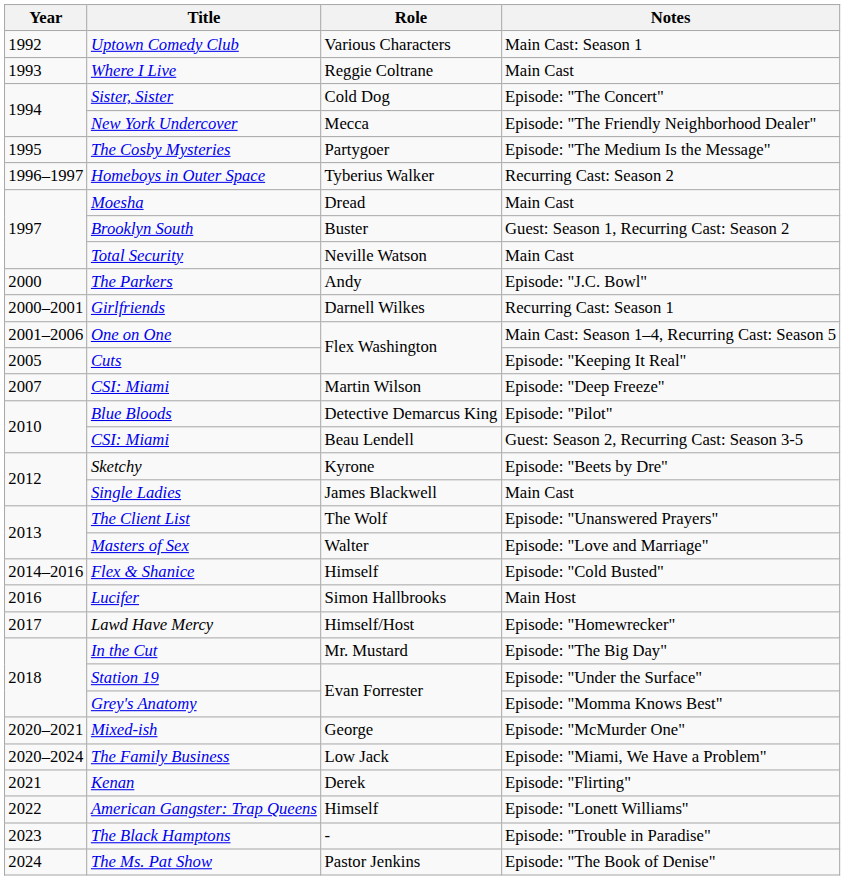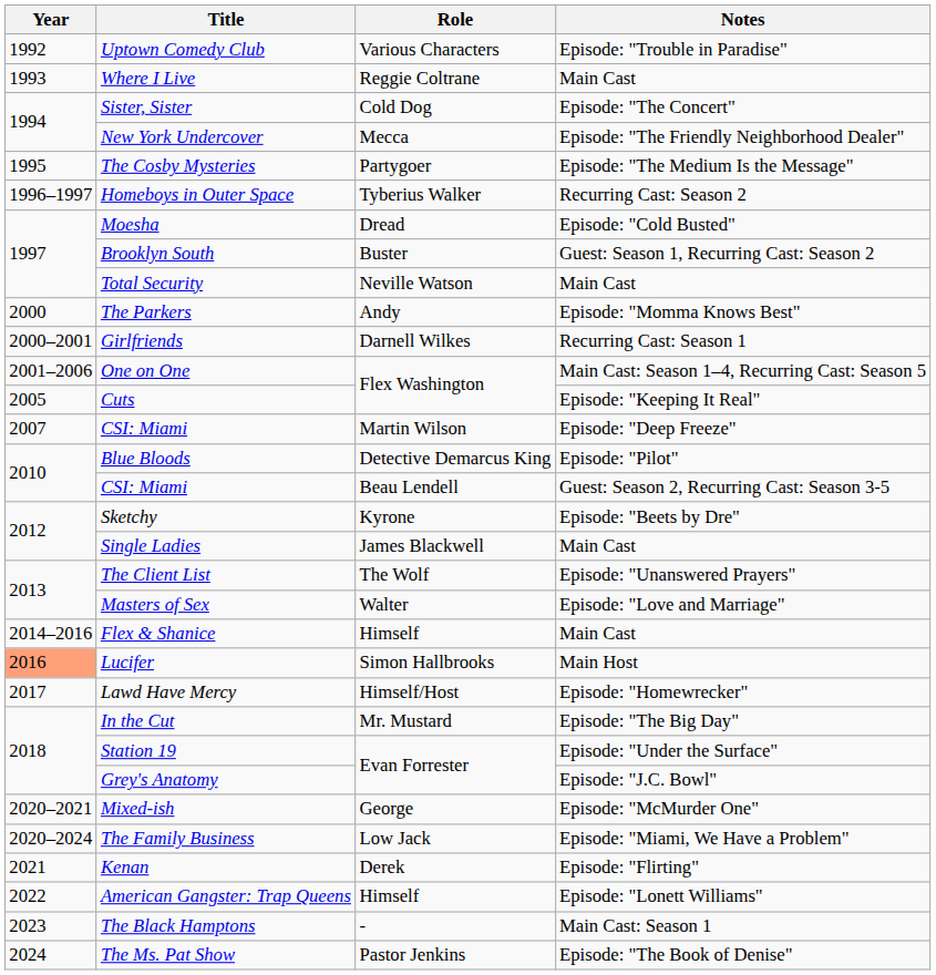 <table class="wikitable plainrowheaders sortable" style="margin-right: 0;">
 <tr>
 <th>Year</th>
 <th>Title</th>
 <th>Role</th>
 <th>Notes</th>
 </tr>
 <tr>
 <td>1992</td>
 <td><em><a href='#'>Uptown Comedy Club</a></em></td>
 <td>Various Characters</td>
-<td>Main Cast: Season 1</td>
+<td>Episode: "Trouble in Paradise"</td>
 </tr>
 <tr>
 <td>1993</td>
 <td><em><a href='#'>Where I Live</a></em></td>
 <td>Reggie Coltrane</td>
 <td>Main Cast</td>
 </tr>
 <tr>
 <td rowspan="2">1994</td>
 <td><em><a href='#'>Sister, Sister</a></em></td>
 <td>Cold Dog</td>
 <td>Episode: "The Concert"</td>
 </tr>
 <tr>
 <td><em><a href='#'>New York Undercover</a></em></td>
 <td>Mecca</td>
 <td>Episode: "The Friendly Neighborhood Dealer"</td>
 </tr>
 <tr>
 <td>1995</td>
 <td><em><a href='#'>The Cosby Mysteries</a></em></td>
 <td>Partygoer</td>
 <td>Episode: "The Medium Is the Message"</td>
 </tr>
 <tr>
 <td>1996–1997</td>
 <td><em><a href='#'>Homeboys in Outer Space</a></em></td>
 <td>Tyberius Walker</td>
 <td>Recurring Cast: Season 2</td>
 </tr>
 <tr>
 <td rowspan="3">1997</td>
 <td><em><a href='#'>Moesha</a></em></td>
 <td>Dread</td>
-<td>Main Cast</td>
+<td>Episode: "Cold Busted"</td>
 </tr>
 <tr>
 <td><em><a href='#'>Brooklyn South</a></em></td>
 <td>Buster</td>
 <td>Guest: Season 1, Recurring Cast: Season 2</td>
 </tr>
 <tr>
 <td><em><a href='#'>Total Security</a></em></td>
 <td>Neville Watson</td>
 <td>Main Cast</td>
 </tr>
 <tr>
 <td>2000</td>
 <td><em><a href='#'>The Parkers</a></em></td>
 <td>Andy</td>
-<td>Episode: "J.C. Bowl"</td>
+<td>Episode: "Momma Knows Best"</td>
 </tr>
 <tr>
 <td>2000–2001</td>
 <td><em><a href='#'>Girlfriends</a></em></td>
 <td>Darnell Wilkes</td>
 <td>Recurring Cast: Season 1</td>
 </tr>
 <tr>
 <td>2001–2006</td>
 <td><em><a href='#'>One on One</a></em></td>
 <td rowspan="2">Flex Washington</td>
 <td>Main Cast: Season 1–4, Recurring Cast: Season 5</td>
 </tr>
 <tr>
 <td>2005</td>
 <td><em><a href='#'>Cuts</a></em></td>
 <td>Episode: "Keeping It Real"</td>
 </tr>
 <tr>
 <td>2007</td>
 <td><em><a href='#'>CSI: Miami</a></em></td>
 <td>Martin Wilson</td>
 <td>Episode: "Deep Freeze"</td>
 </tr>
 <tr>
 <td rowspan="2">2010</td>
 <td><em><a href='#'>Blue Bloods</a></em></td>
 <td>Detective Demarcus King</td>
 <td>Episode: "Pilot"</td>
 </tr>
 <tr>
 <td><em><a href='#'>CSI: Miami</a></em></td>
 <td>Beau Lendell</td>
 <td>Guest: Season 2, Recurring Cast: Season 3-5</td>
 </tr>
 <tr>
 <td rowspan="2">2012</td>
 <td><em>Sketchy</em></td>
 <td>Kyrone</td>
 <td>Episode: "Beets by Dre"</td>
 </tr>
 <tr>
 <td><em><a href='#'>Single Ladies</a></em></td>
 <td>James Blackwell</td>
 <td>Main Cast</td>
 </tr>
 <tr>
 <td rowspan="2">2013</td>
 <td><em><a href='#'>The Client List</a></em></td>
 <td>The Wolf</td>
 <td>Episode: "Unanswered Prayers"</td>
 </tr>
 <tr>
 <td><em><a href='#'>Masters of Sex</a></em></td>
 <td>Walter</td>
 <td>Episode: "Love and Marriage"</td>
 </tr>
 <tr>
 <td>2014–2016</td>
 <td><em><a href='#'>Flex & Shanice</a></em></td>
 <td>Himself</td>
-<td>Episode: "Cold Busted"</td>
+<td>Main Cast</td>
 </tr>
 <tr>
-<td>2016</td>
+<td style="background: lightsalmon;">2016</td>
 <td><em><a href='#'>Lucifer</a></em></td>
 <td>Simon Hallbrooks</td>
 <td>Main Host</td>
 </tr>
 <tr>
 <td>2017</td>
 <td><em>Lawd Have Mercy</em></td>
 <td>Himself/Host</td>
 <td>Episode: "Homewrecker"</td>
 </tr>
 <tr>
 <td rowspan="3">2018</td>
 <td><em><a href='#'>In the Cut</a></em></td>
 <td>Mr. Mustard</td>
 <td>Episode: "The Big Day"</td>
 </tr>
 <tr>
 <td><em><a href='#'>Station 19</a></em></td>
 <td rowspan="2">Evan Forrester</td>
 <td>Episode: "Under the Surface"</td>
 </tr>
 <tr>
 <td><em><a href='#'>Grey's Anatomy</a></em></td>
-<td>Episode: "Momma Knows Best"</td>
+<td>Episode: "J.C. Bowl"</td>
 </tr>
 <tr>
 <td>2020–2021</td>
 <td><em><a href='#'>Mixed-ish</a></em></td>
 <td>George</td>
 <td>Episode: "McMurder One"</td>
 </tr>
 <tr>
 <td>2020–2024</td>
 <td><em><a href='#'>The Family Business</a></em></td>
 <td>Low Jack</td>
 <td>Episode: "Miami, We Have a Problem"</td>
 </tr>
 <tr>
 <td>2021</td>
 <td><em><a href='#'>Kenan</a></em></td>
 <td>Derek</td>
 <td>Episode: "Flirting"</td>
 </tr>
 <tr>
 <td>2022</td>
 <td><em><a href='#'>American Gangster: Trap Queens</a></em></td>
 <td>Himself</td>
 <td>Episode: "Lonett Williams"</td>
 </tr>
 <tr>
 <td>2023</td>
 <td><em><a href='#'>The Black Hamptons</a></em></td>
 <td>-</td>
-<td>Episode: "Trouble in Paradise"</td>
+<td>Main Cast: Season 1</td>
 </tr>
 <tr>
 <td>2024</td>
 <td><em><a href='#'>The Ms. Pat Show</a></em></td>
 <td>Pastor Jenkins</td>
 <td>Episode: "The Book of Denise"</td>
 </tr>
 </table>
